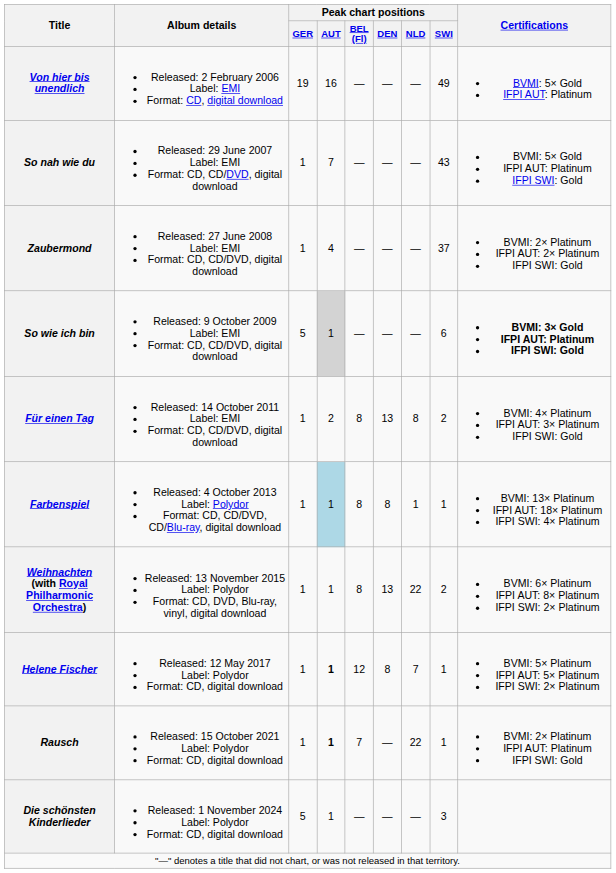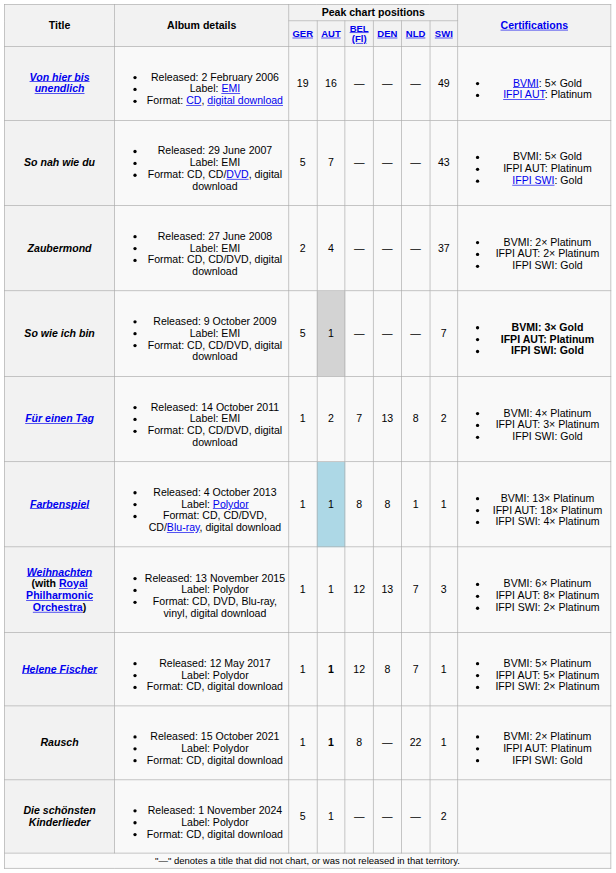 <table class="wikitable plainrowheaders" style="text-align:center;">
 <tr>
 <th scope="col" rowspan="2" style="width:10em;">Title</th>
 <th scope="col" rowspan="2" style="width:16em;">Album details</th>
 <th scope="col" colspan="6">Peak chart positions</th>
 <th scope="col" rowspan="2" style="width:14em;"><a href='#'>Certifications</a></th>
 </tr>
 <tr>
 <th scope="col" style="width:2.5em;font-size:90%;"><a href='#'>GER</a><br></th>
 <th scope="col" style="width:2.5em;font-size:90%;"><a href='#'>AUT</a><br></th>
 <th scope="col" style="width:2.5em;font-size:90%;"><a href='#'>BEL<br>(Fl)</a><br></th>
 <th scope="col" style="width:2.5em;font-size:90%;"><a href='#'>DEN</a><br></th>
 <th scope="col" style="width:2.5em;font-size:90%;"><a href='#'>NLD</a><br></th>
 <th scope="col" style="width:2.5em;font-size:90%;"><a href='#'>SWI</a><br></th>
 </tr>
 <tr>
 <th scope="row"><em><a href='#'>Von hier bis unendlich</a></em></th>
 <td><br><ul><li>Released: 2 February 2006</li><li>Label: <a href='#'>EMI</a></li><li>Format: <a href='#'>CD</a>, <a href='#'>digital download</a></li></ul></td>
 <td>19</td>
 <td>16</td>
 <td>—</td>
 <td>—</td>
 <td>—</td>
 <td>49</td>
 <td><br><ul><li><a href='#'>BVMI</a>: 5× Gold</li><li><a href='#'>IFPI AUT</a>: Platinum</li></ul></td>
 </tr>
 <tr>
 <th scope="row"><em>So nah wie du</em></th>
 <td><br><ul><li>Released: 29 June 2007</li><li>Label: EMI</li><li>Format: CD, CD/<a href='#'>DVD</a>, digital download</li></ul></td>
-<td>1</td>
+<td>5</td>
 <td>7</td>
 <td>—</td>
 <td>—</td>
 <td>—</td>
 <td>43</td>
 <td><br><ul><li>BVMI: 5× Gold</li><li>IFPI AUT: Platinum</li><li><a href='#'>IFPI SWI</a>: Gold</li></ul></td>
 </tr>
 <tr>
 <th scope="row"><em>Zaubermond</em></th>
 <td><br><ul><li>Released: 27 June 2008</li><li>Label: EMI</li><li>Format: CD, CD/DVD, digital download</li></ul></td>
-<td>1</td>
+<td>2</td>
 <td>4</td>
 <td>—</td>
 <td>—</td>
 <td>—</td>
 <td>37</td>
 <td><br><ul><li>BVMI: 2× Platinum</li><li>IFPI AUT: 2× Platinum</li><li>IFPI SWI: Gold</li></ul></td>
 </tr>
 <tr>
 <th scope="row"><em>So wie ich bin</em></th>
 <td><br><ul><li>Released: 9 October 2009</li><li>Label: EMI</li><li>Format: CD, CD/DVD, digital download</li></ul></td>
 <td>5</td>
 <td style="background: lightgrey;">1</td>
 <td>—</td>
 <td>—</td>
 <td>—</td>
-<td>6</td>
+<td>7</td>
 <td><strong><br><ul><li>BVMI: 3× Gold</li><li>IFPI AUT: Platinum</li><li>IFPI SWI: Gold</li></ul></strong></td>
 </tr>
 <tr>
 <th scope="row"><em><a href='#'>Für einen Tag</a></em></th>
 <td><br><ul><li>Released: 14 October 2011</li><li>Label: EMI</li><li>Format: CD, CD/DVD, digital download</li></ul></td>
 <td>1</td>
 <td>2</td>
-<td>8</td>
+<td>7</td>
 <td>13<br></td>
 <td>8</td>
 <td>2</td>
 <td><br><ul><li>BVMI: 4× Platinum</li><li>IFPI AUT: 3× Platinum</li><li>IFPI SWI: Gold</li></ul></td>
 </tr>
 <tr>
 <th scope="row"><em><a href='#'>Farbenspiel</a></em></th>
 <td><br><ul><li>Released: 4 October 2013</li><li>Label: <a href='#'>Polydor</a></li><li>Format: CD, CD/DVD, CD/<a href='#'>Blu-ray</a>, digital download</li></ul></td>
 <td>1</td>
 <td style="background: lightblue;">1</td>
 <td>8</td>
 <td>8</td>
 <td>1</td>
 <td>1</td>
 <td><br><ul><li>BVMI: 13× Platinum</li><li>IFPI AUT: 18× Platinum</li><li>IFPI SWI: 4× Platinum</li></ul></td>
 </tr>
 <tr>
 <th scope="row"><em><a href='#'>Weihnachten</a></em><br><span>(with <a href='#'>Royal Philharmonic Orchestra</a>)</span></th>
 <td><br><ul><li>Released: 13 November 2015</li><li>Label: Polydor</li><li>Format: CD, DVD, Blu-ray, vinyl, digital download</li></ul></td>
 <td>1</td>
 <td>1</td>
-<td>8</td>
+<td>12</td>
 <td>13<br></td>
-<td>22</td>
-<td>2</td>
+<td>7</td>
+<td>3</td>
 <td><br><ul><li>BVMI: 6× Platinum</li><li>IFPI AUT: 8× Platinum</li><li>IFPI SWI: 2× Platinum</li></ul></td>
 </tr>
 <tr>
 <th scope="row"><em><a href='#'>Helene Fischer</a></em></th>
 <td><br><ul><li>Released: 12 May 2017</li><li>Label: Polydor</li><li>Format: CD, digital download</li></ul></td>
 <td>1</td>
 <td><strong>1</strong></td>
 <td>12</td>
 <td>8</td>
 <td>7</td>
 <td>1</td>
 <td><br><ul><li>BVMI: 5× Platinum</li><li>IFPI AUT: 5× Platinum</li><li>IFPI SWI: 2× Platinum</li></ul></td>
 </tr>
 <tr>
 <th scope="row"><em>Rausch</em></th>
 <td><br><ul><li>Released: 15 October 2021</li><li>Label: Polydor</li><li>Format: CD, digital download</li></ul></td>
 <td>1</td>
 <td><strong>1</strong></td>
-<td>7</td>
+<td>8</td>
 <td>—</td>
 <td>22</td>
 <td>1</td>
 <td><br><ul><li>BVMI: 2× Platinum</li><li>IFPI AUT: Platinum</li><li>IFPI SWI: Gold</li></ul></td>
 </tr>
 <tr>
 <th scope="row"><em>Die schönsten Kinderlieder</em></th>
 <td><br><ul><li>Released: 1 November 2024</li><li>Label: Polydor</li><li>Format: CD, digital download</li></ul></td>
 <td>5</td>
 <td>1</td>
 <td>—</td>
 <td>—</td>
 <td>—</td>
-<td>3</td>
+<td>2</td>
 <td></td>
 </tr>
 <tr>
 <td colspan="10" style="font-size:90%">"—" denotes a title that did not chart, or was not released in that territory.</td>
 </tr>
 </table>
